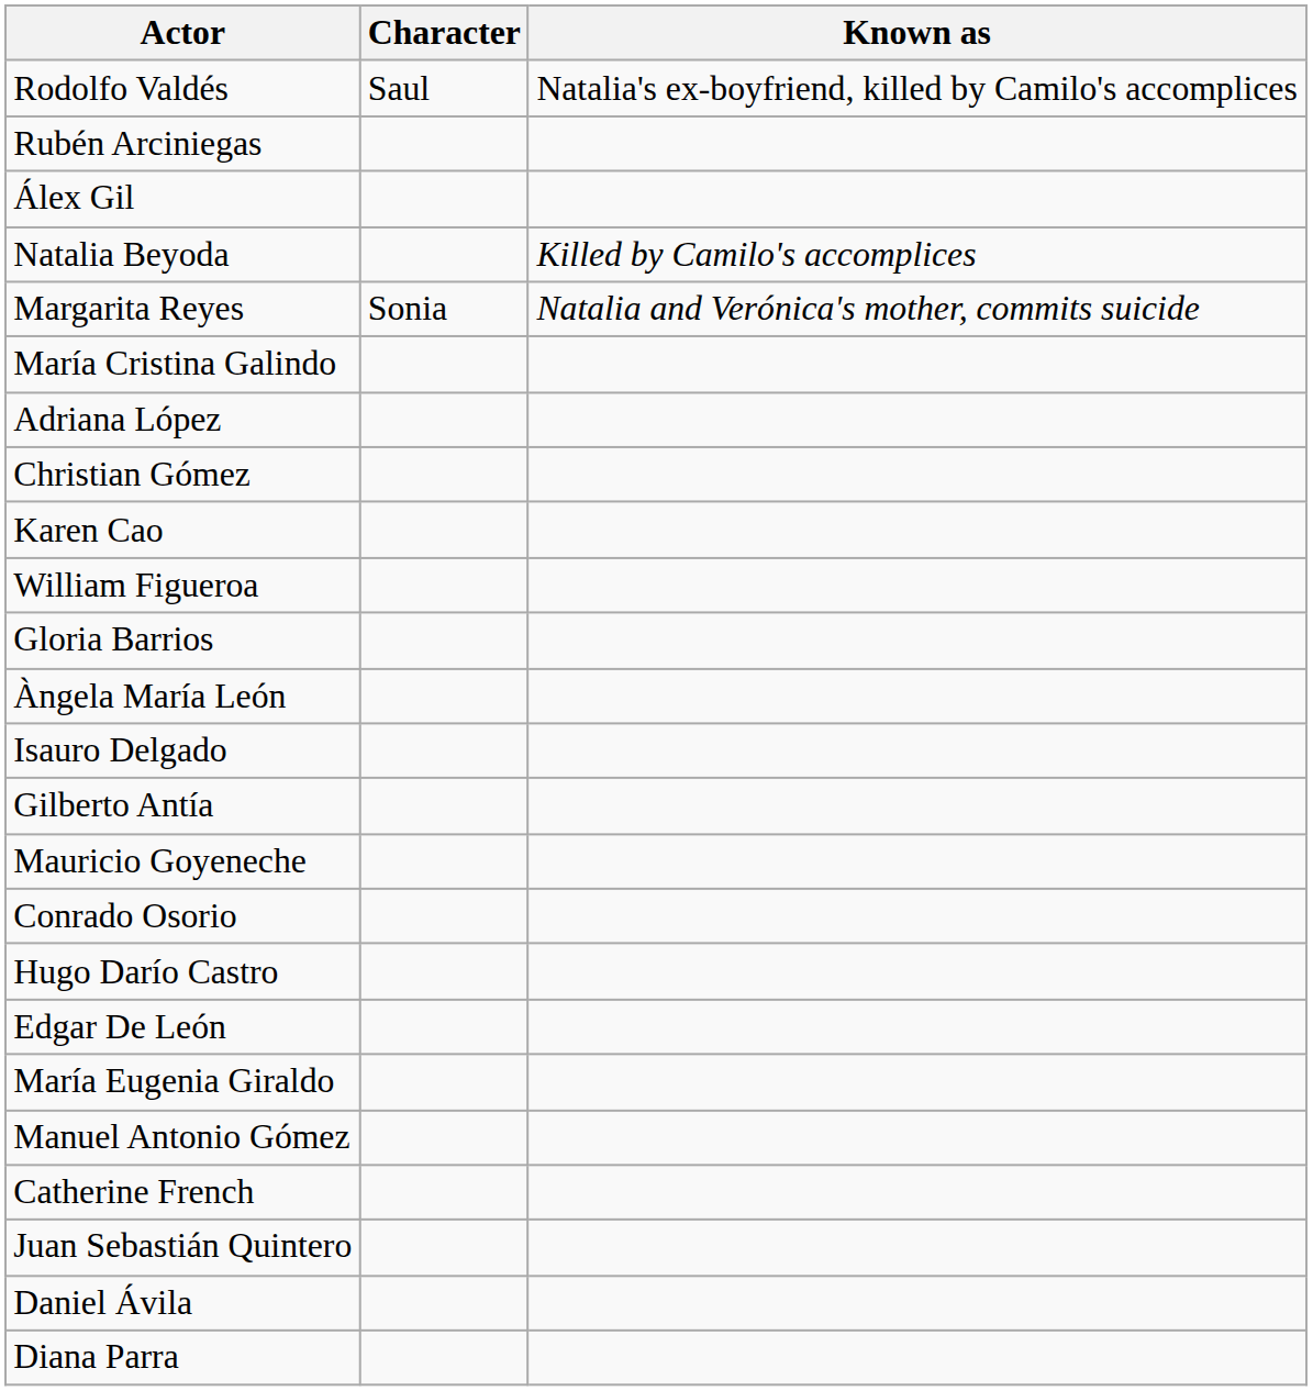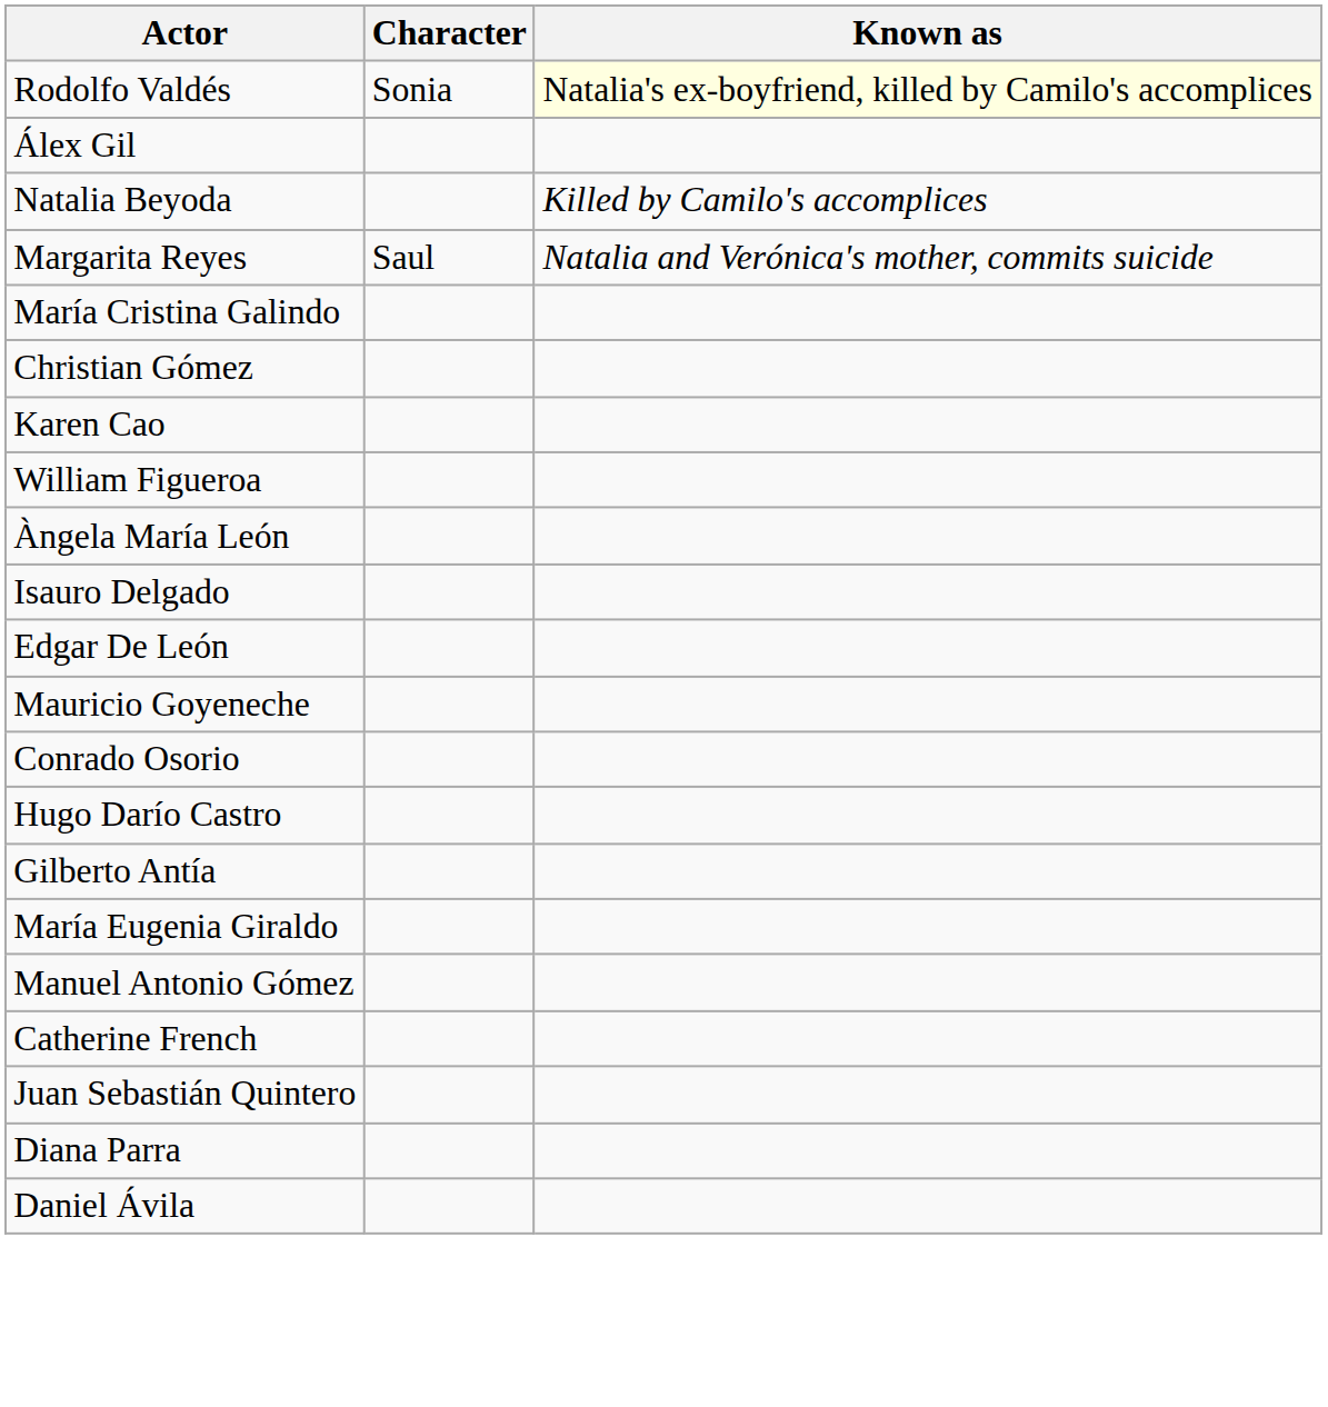 <table class="wikitable">
 <tr>
 <th>Actor</th>
 <th>Character</th>
 <th>Known as</th>
 </tr>
 <tr>
 <td>Rodolfo Valdés</td>
-<td>Saul</td>
-<td>Natalia's ex-boyfriend, killed by Camilo's accomplices</td>
-</tr>
-<tr>
-<td>Rubén Arciniegas</td>
-<td></td>
-<td></td>
+<td>Sonia</td>
+<td style="background: lightyellow;">Natalia's ex-boyfriend, killed by Camilo's accomplices</td>
 </tr>
 <tr>
 <td>Álex Gil</td>
 <td></td>
 <td></td>
 </tr>
 <tr>
 <td>Natalia Beyoda</td>
 <td></td>
 <td><em>Killed by Camilo's accomplices</em></td>
 </tr>
 <tr>
 <td>Margarita Reyes</td>
-<td>Sonia</td>
+<td>Saul</td>
 <td><em>Natalia and Verónica's mother, commits suicide</em></td>
 </tr>
 <tr>
 <td>María Cristina Galindo</td>
-<td></td>
-<td></td>
-</tr>
-<tr>
-<td>Adriana López</td>
 <td></td>
 <td></td>
 </tr>
 <tr>
 <td>Christian Gómez</td>
 <td></td>
 <td></td>
 </tr>
 <tr>
 <td>Karen Cao</td>
 <td></td>
 <td></td>
 </tr>
 <tr>
 <td>William Figueroa</td>
 <td></td>
 <td></td>
 </tr>
 <tr>
-<td>Gloria Barrios</td>
-<td></td>
-<td></td>
-</tr>
-<tr>
 <td>Àngela María León</td>
 <td></td>
 <td></td>
 </tr>
 <tr>
 <td>Isauro Delgado</td>
 <td></td>
 <td></td>
 </tr>
 <tr>
-<td>Gilberto Antía</td>
+<td>Edgar De León</td>
 <td></td>
 <td></td>
 </tr>
 <tr>
 <td>Mauricio Goyeneche</td>
 <td></td>
 <td></td>
 </tr>
 <tr>
 <td>Conrado Osorio</td>
 <td></td>
 <td></td>
 </tr>
 <tr>
 <td>Hugo Darío Castro</td>
 <td></td>
 <td></td>
 </tr>
 <tr>
-<td>Edgar De León</td>
+<td>Gilberto Antía</td>
 <td></td>
 <td></td>
 </tr>
 <tr>
 <td>María Eugenia Giraldo</td>
 <td></td>
 <td></td>
 </tr>
 <tr>
 <td>Manuel Antonio Gómez</td>
 <td></td>
 <td></td>
 </tr>
 <tr>
 <td>Catherine French</td>
 <td></td>
 <td></td>
 </tr>
 <tr>
 <td>Juan Sebastián Quintero</td>
 <td></td>
 <td></td>
 </tr>
 <tr>
+<td>Diana Parra</td>
+<td></td>
+<td></td>
+</tr>
+<tr>
 <td>Daniel Ávila</td>
 <td></td>
 <td></td>
 </tr>
-<tr>
-<td>Diana Parra</td>
-<td></td>
-<td></td>
-</tr>
 </table>
